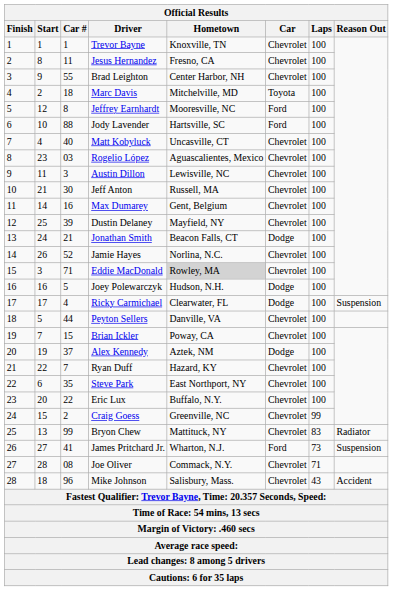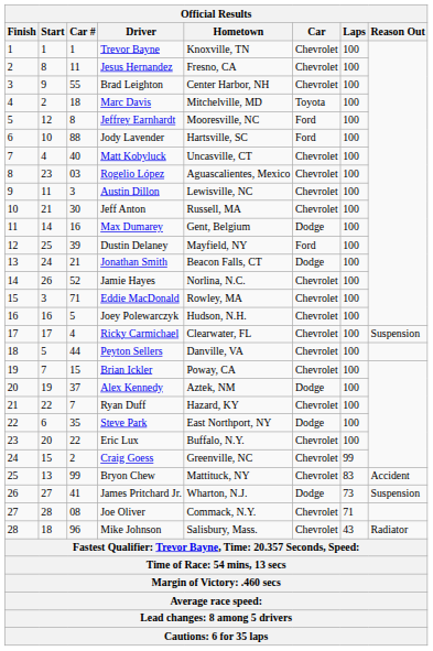 <table class="wikitable" style="font-size: 90%;">
 <tr>
 <th colspan=9>Official Results</th>
 </tr>
 <tr>
 <th>Finish</th>
 <th>Start</th>
 <th>Car #</th>
 <th>Driver</th>
 <th>Hometown</th>
 <th>Car</th>
 <th>Laps</th>
 <th>Reason Out</th>
 </tr>
 <tr>
 <td>1</td>
 <td>1</td>
 <td>1</td>
 <td><a href='#'>Trevor Bayne</a></td>
 <td>Knoxville, TN</td>
 <td>Chevrolet</td>
 <td>100</td>
 </tr>
 <tr>
 <td>2</td>
 <td>8</td>
 <td>11</td>
 <td><a href='#'>Jesus Hernandez</a></td>
 <td>Fresno, CA</td>
 <td>Chevrolet</td>
 <td>100</td>
 </tr>
 <tr>
 <td>3</td>
 <td>9</td>
 <td>55</td>
 <td>Brad Leighton</td>
 <td>Center Harbor, NH</td>
 <td>Chevrolet</td>
 <td>100</td>
 </tr>
 <tr>
 <td>4</td>
 <td>2</td>
 <td>18</td>
 <td><a href='#'>Marc Davis</a></td>
 <td>Mitchelville, MD</td>
 <td>Toyota</td>
 <td>100</td>
 </tr>
 <tr>
 <td>5</td>
 <td>12</td>
 <td>8</td>
 <td><a href='#'>Jeffrey Earnhardt</a></td>
 <td>Mooresville, NC</td>
 <td>Ford</td>
 <td>100</td>
 </tr>
 <tr>
 <td>6</td>
 <td>10</td>
 <td>88</td>
 <td>Jody Lavender</td>
 <td>Hartsville, SC</td>
 <td>Ford</td>
 <td>100</td>
 </tr>
 <tr>
 <td>7</td>
 <td>4</td>
 <td>40</td>
 <td><a href='#'>Matt Kobyluck</a></td>
 <td>Uncasville, CT</td>
 <td>Chevrolet</td>
 <td>100</td>
 </tr>
 <tr>
 <td>8</td>
 <td>23</td>
 <td>03</td>
 <td><a href='#'>Rogelio López</a></td>
 <td>Aguascalientes, Mexico</td>
 <td>Chevrolet</td>
 <td>100</td>
 </tr>
 <tr>
 <td>9</td>
 <td>11</td>
 <td>3</td>
 <td><a href='#'>Austin Dillon</a></td>
 <td>Lewisville, NC</td>
 <td>Chevrolet</td>
 <td>100</td>
 </tr>
 <tr>
 <td>10</td>
 <td>21</td>
 <td>30</td>
 <td>Jeff Anton</td>
 <td>Russell, MA</td>
 <td>Chevrolet</td>
 <td>100</td>
 </tr>
 <tr>
 <td>11</td>
 <td>14</td>
 <td>16</td>
 <td><a href='#'>Max Dumarey</a></td>
 <td>Gent, Belgium</td>
-<td>Chevrolet</td>
+<td>Dodge</td>
 <td>100</td>
 </tr>
 <tr>
 <td>12</td>
 <td>25</td>
 <td>39</td>
 <td>Dustin Delaney</td>
 <td>Mayfield, NY</td>
-<td>Chevrolet</td>
+<td>Ford</td>
 <td>100</td>
 </tr>
 <tr>
 <td>13</td>
 <td>24</td>
 <td>21</td>
 <td><a href='#'>Jonathan Smith</a></td>
 <td>Beacon Falls, CT</td>
 <td>Dodge</td>
 <td>100</td>
 </tr>
 <tr>
 <td>14</td>
 <td>26</td>
 <td>52</td>
 <td>Jamie Hayes</td>
 <td>Norlina, N.C.</td>
 <td>Chevrolet</td>
 <td>100</td>
 </tr>
 <tr>
 <td>15</td>
 <td>3</td>
 <td>71</td>
 <td><a href='#'>Eddie MacDonald</a></td>
-<td style="background: lightgrey;">Rowley, MA</td>
+<td>Rowley, MA</td>
 <td>Chevrolet</td>
 <td>100</td>
 </tr>
 <tr>
 <td>16</td>
 <td>16</td>
 <td>5</td>
 <td>Joey Polewarczyk</td>
 <td>Hudson, N.H.</td>
-<td>Dodge</td>
+<td>Chevrolet</td>
 <td>100</td>
 </tr>
 <tr>
 <td>17</td>
 <td>17</td>
 <td>4</td>
 <td><a href='#'>Ricky Carmichael</a></td>
 <td>Clearwater, FL</td>
-<td>Dodge</td>
+<td>Chevrolet</td>
 <td>100</td>
 <td>Suspension</td>
 </tr>
 <tr>
 <td>18</td>
 <td>5</td>
 <td>44</td>
 <td><a href='#'>Peyton Sellers</a></td>
 <td>Danville, VA</td>
 <td>Chevrolet</td>
 <td>100</td>
 <td></td>
 </tr>
 <tr>
 <td>19</td>
 <td>7</td>
 <td>15</td>
 <td><a href='#'>Brian Ickler</a></td>
 <td>Poway, CA</td>
 <td>Chevrolet</td>
 <td>100</td>
 </tr>
 <tr>
 <td>20</td>
 <td>19</td>
 <td>37</td>
 <td><a href='#'>Alex Kennedy</a></td>
 <td>Aztek, NM</td>
 <td>Dodge</td>
 <td>100</td>
 </tr>
 <tr>
 <td>21</td>
 <td>22</td>
 <td>7</td>
 <td>Ryan Duff</td>
 <td>Hazard, KY</td>
 <td>Chevrolet</td>
 <td>100</td>
 </tr>
 <tr>
 <td>22</td>
 <td>6</td>
 <td>35</td>
 <td><a href='#'>Steve Park</a></td>
 <td>East Northport, NY</td>
-<td>Chevrolet</td>
+<td>Dodge</td>
 <td>100</td>
 </tr>
 <tr>
 <td>23</td>
 <td>20</td>
 <td>22</td>
 <td>Eric Lux</td>
 <td>Buffalo, N.Y.</td>
 <td>Chevrolet</td>
 <td>100</td>
 </tr>
 <tr>
 <td>24</td>
 <td>15</td>
 <td>2</td>
 <td><a href='#'>Craig Goess</a></td>
 <td>Greenville, NC</td>
 <td>Chevrolet</td>
 <td>99</td>
 </tr>
 <tr>
 <td>25</td>
 <td>13</td>
 <td>99</td>
 <td>Bryon Chew</td>
 <td>Mattituck, NY</td>
 <td>Chevrolet</td>
 <td>83</td>
-<td>Radiator</td>
+<td>Accident</td>
 </tr>
 <tr>
 <td>26</td>
 <td>27</td>
 <td>41</td>
 <td>James Pritchard Jr.</td>
 <td>Wharton, N.J.</td>
-<td>Ford</td>
+<td>Dodge</td>
 <td>73</td>
 <td>Suspension</td>
 </tr>
 <tr>
 <td>27</td>
 <td>28</td>
 <td>08</td>
 <td>Joe Oliver</td>
 <td>Commack, N.Y.</td>
 <td>Chevrolet</td>
 <td>71</td>
 <td></td>
 </tr>
 <tr>
 <td>28</td>
 <td>18</td>
 <td>96</td>
 <td>Mike Johnson</td>
 <td>Salisbury, Mass.</td>
 <td>Chevrolet</td>
 <td>43</td>
-<td>Accident</td>
+<td>Radiator</td>
 </tr>
 <tr>
 <th colspan=9>Fastest Qualifier: <a href='#'>Trevor Bayne</a>, Time: 20.357 Seconds, Speed: </th>
 </tr>
 <tr>
 <th colspan=9>Time of Race: 54 mins, 13 secs</th>
 </tr>
 <tr>
 <th colspan=9>Margin of Victory: .460 secs</th>
 </tr>
 <tr>
 <th colspan=9>Average race speed: </th>
 </tr>
 <tr>
 <th colspan=9>Lead changes: 8 among 5 drivers</th>
 </tr>
 <tr>
 <th colspan=9>Cautions: 6 for 35 laps</th>
 </tr>
 </table>
